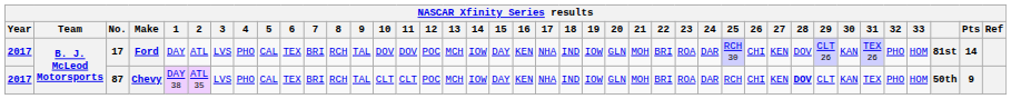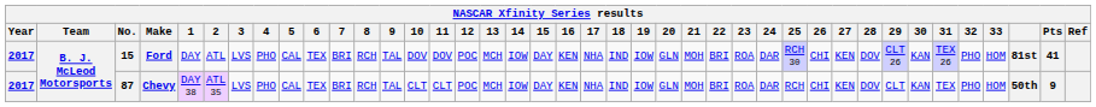 <table class="wikitable" style="text-align:center; font-size:75%">
 <tr>
 <th colspan=42><a href='#'>NASCAR Xfinity Series</a> results</th>
 </tr>
 <tr>
 <th>Year</th>
 <th>Team</th>
 <th>No.</th>
 <th>Make</th>
 <th>1</th>
 <th>2</th>
 <th>3</th>
 <th>4</th>
 <th>5</th>
 <th>6</th>
 <th>7</th>
 <th>8</th>
 <th>9</th>
 <th>10</th>
 <th>11</th>
 <th>12</th>
 <th>13</th>
 <th>14</th>
 <th>15</th>
 <th>16</th>
 <th>17</th>
 <th>18</th>
 <th>19</th>
 <th>20</th>
 <th>21</th>
 <th>22</th>
 <th>23</th>
 <th>24</th>
 <th>25</th>
 <th>26</th>
 <th>27</th>
 <th>28</th>
 <th>29</th>
 <th>30</th>
 <th>31</th>
 <th>32</th>
 <th>33</th>
 <th></th>
 <th>Pts</th>
 <th>Ref</th>
 </tr>
 <tr>
 <th><a href='#'>2017</a></th>
 <th rowspan=2><a href='#'>B. J. McLeod Motorsports</a></th>
-<th>17</th>
+<th>15</th>
 <th><a href='#'>Ford</a></th>
 <td><a href='#'>DAY</a></td>
 <td><a href='#'>ATL</a></td>
 <td><a href='#'>LVS</a></td>
 <td><a href='#'>PHO</a></td>
 <td><a href='#'>CAL</a></td>
 <td><a href='#'>TEX</a></td>
 <td><a href='#'>BRI</a></td>
 <td><a href='#'>RCH</a></td>
 <td><a href='#'>TAL</a></td>
 <td><a href='#'>DOV</a></td>
 <td><a href='#'>DOV</a></td>
 <td><a href='#'>POC</a></td>
 <td><a href='#'>MCH</a></td>
 <td><a href='#'>IOW</a></td>
 <td><a href='#'>DAY</a></td>
 <td><a href='#'>KEN</a></td>
 <td><a href='#'>NHA</a></td>
 <td><a href='#'>IND</a></td>
 <td><a href='#'>IOW</a></td>
 <td><a href='#'>GLN</a></td>
 <td><a href='#'>MOH</a></td>
 <td><a href='#'>BRI</a></td>
 <td><a href='#'>ROA</a></td>
 <td><a href='#'>DAR</a></td>
 <td style="background:#CFCFFF;"><a href='#'>RCH</a><br><small>30</small></td>
 <td><a href='#'>CHI</a></td>
 <td><a href='#'>KEN</a></td>
 <td><a href='#'>DOV</a></td>
 <td style="background:#CFCFFF;"><a href='#'>CLT</a><br><small>26</small></td>
 <td><a href='#'>KAN</a></td>
 <td style="background:#CFCFFF;"><a href='#'>TEX</a><br><small>26</small></td>
 <td><a href='#'>PHO</a></td>
 <td><a href='#'>HOM</a></td>
 <th>81st</th>
-<th>14</th>
+<th>41</th>
 <th></th>
 </tr>
 <tr>
 <th><a href='#'>2017</a></th>
 <th>87</th>
 <th><a href='#'>Chevy</a></th>
 <td style="background:#EFCFFF;"><a href='#'>DAY</a><br><small>38</small></td>
 <td style="background:#EFCFFF;"><a href='#'>ATL</a><br><small>35</small></td>
 <td><a href='#'>LVS</a></td>
 <td><a href='#'>PHO</a></td>
 <td><a href='#'>CAL</a></td>
 <td><a href='#'>TEX</a></td>
 <td><a href='#'>BRI</a></td>
 <td><a href='#'>RCH</a></td>
 <td><a href='#'>TAL</a></td>
 <td><a href='#'>CLT</a></td>
 <td><a href='#'>CLT</a></td>
 <td><a href='#'>POC</a></td>
 <td><a href='#'>MCH</a></td>
 <td><a href='#'>IOW</a></td>
 <td><a href='#'>DAY</a></td>
 <td><a href='#'>KEN</a></td>
 <td><a href='#'>NHA</a></td>
 <td><a href='#'>IND</a></td>
 <td><a href='#'>IOW</a></td>
 <td><a href='#'>GLN</a></td>
 <td><a href='#'>MOH</a></td>
 <td><a href='#'>BRI</a></td>
 <td><a href='#'>ROA</a></td>
 <td><a href='#'>DAR</a></td>
 <td><a href='#'>RCH</a></td>
 <td><a href='#'>CHI</a></td>
 <td><a href='#'>KEN</a></td>
-<td><strong><a href='#'>DOV</a></strong></td>
+<td><a href='#'>DOV</a></td>
 <td><a href='#'>CLT</a></td>
 <td><a href='#'>KAN</a></td>
 <td><a href='#'>TEX</a></td>
 <td><a href='#'>PHO</a></td>
 <td><a href='#'>HOM</a></td>
 <th>50th</th>
 <th>9</th>
 <th></th>
 </tr>
 </table>
